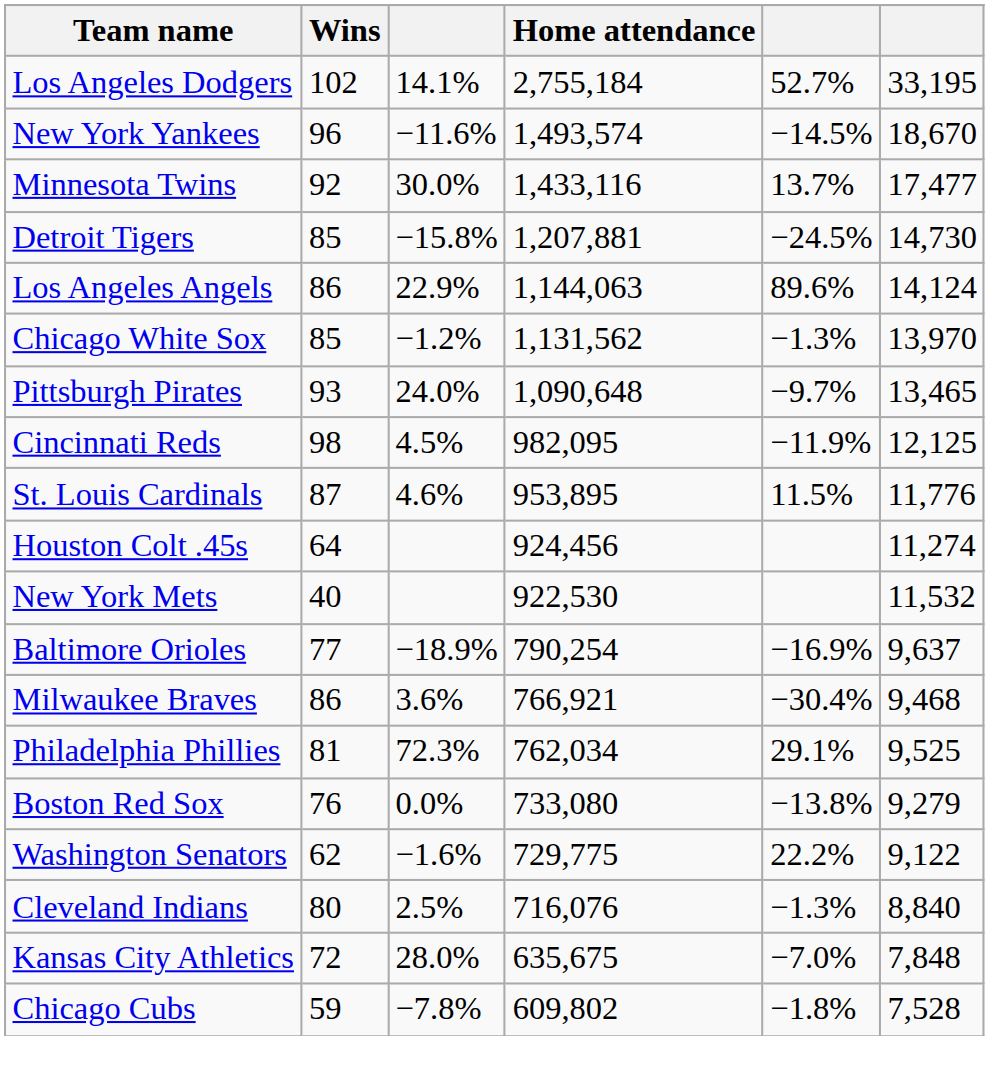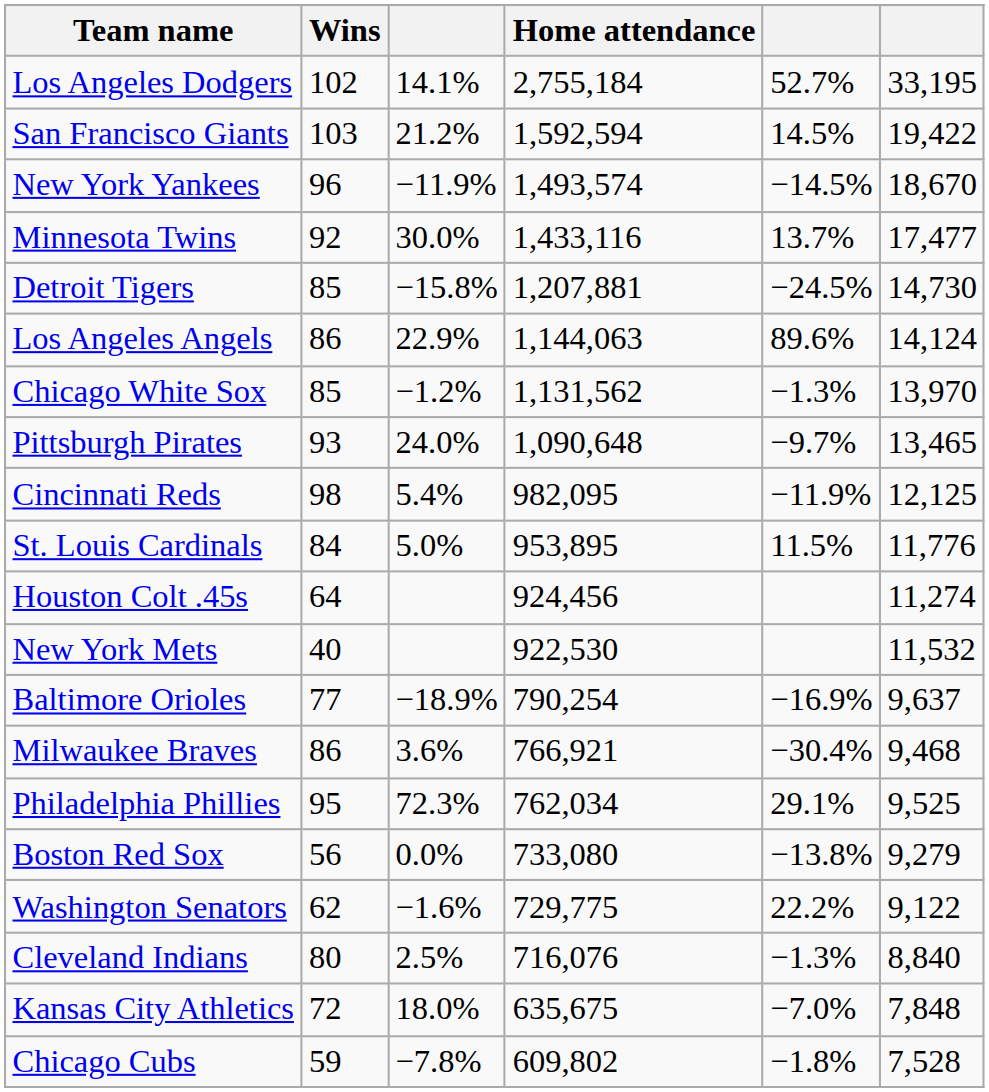 <table class="wikitable sortable">
 <tr style="text-align:center; font-size:larger;">
 </tr>
 <tr>
 <th>Team name</th>
 <th>Wins</th>
 <th></th>
 <th>Home attendance</th>
 <th></th>
 <th></th>
 </tr>
 <tr>
 <td><a href='#'>Los Angeles Dodgers</a></td>
 <td>102</td>
 <td>14.1%</td>
 <td>2,755,184</td>
 <td>52.7%</td>
 <td>33,195</td>
 </tr>
 <tr>
+<td><a href='#'>San Francisco Giants</a></td>
+<td>103</td>
+<td>21.2%</td>
+<td>1,592,594</td>
+<td>14.5%</td>
+<td>19,422</td>
+</tr>
+<tr>
 <td><a href='#'>New York Yankees</a></td>
 <td>96</td>
-<td>−11.6%</td>
+<td>−11.9%</td>
 <td>1,493,574</td>
 <td>−14.5%</td>
 <td>18,670</td>
 </tr>
 <tr>
 <td><a href='#'>Minnesota Twins</a></td>
 <td>92</td>
 <td>30.0%</td>
 <td>1,433,116</td>
 <td>13.7%</td>
 <td>17,477</td>
 </tr>
 <tr>
 <td><a href='#'>Detroit Tigers</a></td>
 <td>85</td>
 <td>−15.8%</td>
 <td>1,207,881</td>
 <td>−24.5%</td>
 <td>14,730</td>
 </tr>
 <tr>
 <td><a href='#'>Los Angeles Angels</a></td>
 <td>86</td>
 <td>22.9%</td>
 <td>1,144,063</td>
 <td>89.6%</td>
 <td>14,124</td>
 </tr>
 <tr>
 <td><a href='#'>Chicago White Sox</a></td>
 <td>85</td>
 <td>−1.2%</td>
 <td>1,131,562</td>
 <td>−1.3%</td>
 <td>13,970</td>
 </tr>
 <tr>
 <td><a href='#'>Pittsburgh Pirates</a></td>
 <td>93</td>
 <td>24.0%</td>
 <td>1,090,648</td>
 <td>−9.7%</td>
 <td>13,465</td>
 </tr>
 <tr>
 <td><a href='#'>Cincinnati Reds</a></td>
 <td>98</td>
-<td>4.5%</td>
+<td>5.4%</td>
 <td>982,095</td>
 <td>−11.9%</td>
 <td>12,125</td>
 </tr>
 <tr>
 <td><a href='#'>St. Louis Cardinals</a></td>
-<td>87</td>
-<td>4.6%</td>
+<td>84</td>
+<td>5.0%</td>
 <td>953,895</td>
 <td>11.5%</td>
 <td>11,776</td>
 </tr>
 <tr>
 <td><a href='#'>Houston Colt .45s</a></td>
 <td>64</td>
 <td></td>
 <td>924,456</td>
 <td></td>
 <td>11,274</td>
 </tr>
 <tr>
 <td><a href='#'>New York Mets</a></td>
 <td>40</td>
 <td></td>
 <td>922,530</td>
 <td></td>
 <td>11,532</td>
 </tr>
 <tr>
 <td><a href='#'>Baltimore Orioles</a></td>
 <td>77</td>
 <td>−18.9%</td>
 <td>790,254</td>
 <td>−16.9%</td>
 <td>9,637</td>
 </tr>
 <tr>
 <td><a href='#'>Milwaukee Braves</a></td>
 <td>86</td>
 <td>3.6%</td>
 <td>766,921</td>
 <td>−30.4%</td>
 <td>9,468</td>
 </tr>
 <tr>
 <td><a href='#'>Philadelphia Phillies</a></td>
-<td>81</td>
+<td>95</td>
 <td>72.3%</td>
 <td>762,034</td>
 <td>29.1%</td>
 <td>9,525</td>
 </tr>
 <tr>
 <td><a href='#'>Boston Red Sox</a></td>
-<td>76</td>
+<td>56</td>
 <td>0.0%</td>
 <td>733,080</td>
 <td>−13.8%</td>
 <td>9,279</td>
 </tr>
 <tr>
 <td><a href='#'>Washington Senators</a></td>
 <td>62</td>
 <td>−1.6%</td>
 <td>729,775</td>
 <td>22.2%</td>
 <td>9,122</td>
 </tr>
 <tr>
 <td><a href='#'>Cleveland Indians</a></td>
 <td>80</td>
 <td>2.5%</td>
 <td>716,076</td>
 <td>−1.3%</td>
 <td>8,840</td>
 </tr>
 <tr>
 <td><a href='#'>Kansas City Athletics</a></td>
 <td>72</td>
-<td>28.0%</td>
+<td>18.0%</td>
 <td>635,675</td>
 <td>−7.0%</td>
 <td>7,848</td>
 </tr>
 <tr>
 <td><a href='#'>Chicago Cubs</a></td>
 <td>59</td>
 <td>−7.8%</td>
 <td>609,802</td>
 <td>−1.8%</td>
 <td>7,528</td>
 </tr>
 </table>
